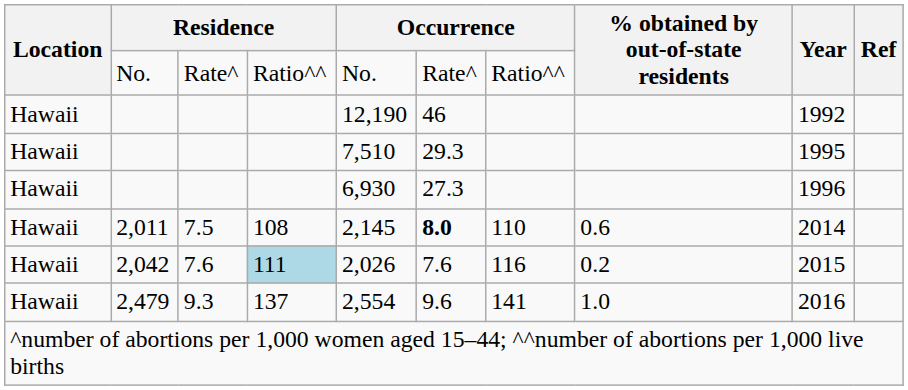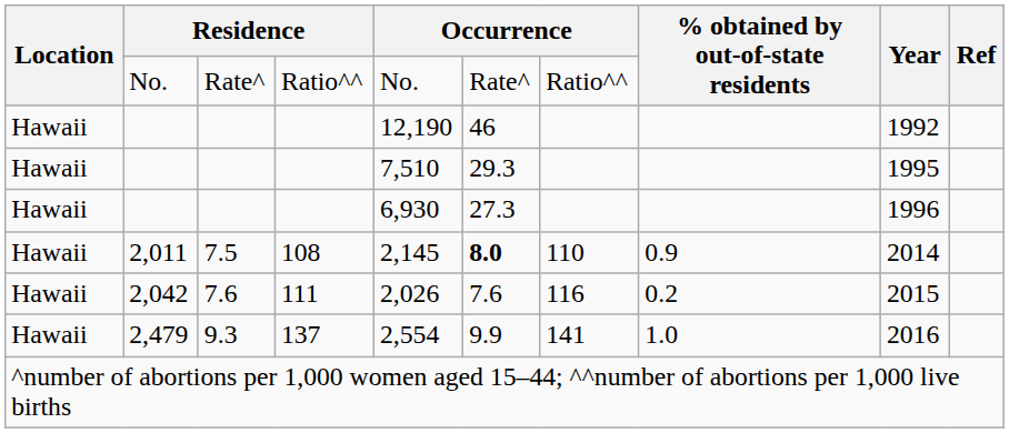 <table class="wikitable">
 <tr>
 <th rowspan="2">Location</th>
 <th colspan="3">Residence</th>
 <th colspan="3">Occurrence</th>
 <th rowspan="2">% obtained by<br>out-of-state residents</th>
 <th rowspan="2">Year</th>
 <th rowspan="2">Ref</th>
 </tr>
 <tr>
 <td>No.</td>
 <td>Rate^</td>
 <td>Ratio^^</td>
 <td>No.</td>
 <td>Rate^</td>
 <td>Ratio^^</td>
 </tr>
 <tr>
 <td>Hawaii</td>
 <td></td>
 <td></td>
 <td></td>
 <td>12,190</td>
 <td>46</td>
 <td></td>
 <td></td>
 <td>1992</td>
 <td></td>
 </tr>
 <tr>
 <td>Hawaii</td>
 <td></td>
 <td></td>
 <td></td>
 <td>7,510</td>
 <td>29.3</td>
 <td></td>
 <td></td>
 <td>1995</td>
 <td></td>
 </tr>
 <tr>
 <td>Hawaii</td>
 <td></td>
 <td></td>
 <td></td>
 <td>6,930</td>
 <td>27.3</td>
 <td></td>
 <td></td>
 <td>1996</td>
 <td></td>
 </tr>
 <tr>
 <td>Hawaii</td>
 <td>2,011</td>
 <td>7.5</td>
 <td>108</td>
 <td>2,145</td>
 <td><strong>8.0</strong></td>
 <td>110</td>
-<td>0.6</td>
+<td>0.9</td>
 <td>2014</td>
 <td></td>
 </tr>
 <tr>
 <td>Hawaii</td>
 <td>2,042</td>
 <td>7.6</td>
-<td style="background: lightblue;">111</td>
+<td>111</td>
 <td>2,026</td>
 <td>7.6</td>
 <td>116</td>
 <td>0.2</td>
 <td>2015</td>
 <td></td>
 </tr>
 <tr>
 <td>Hawaii</td>
 <td>2,479</td>
 <td>9.3</td>
 <td>137</td>
 <td>2,554</td>
-<td>9.6</td>
+<td>9.9</td>
 <td>141</td>
 <td>1.0</td>
 <td>2016</td>
 <td></td>
 </tr>
 <tr>
 <td colspan="10">^number of abortions per 1,000 women aged 15–44; ^^number of abortions per 1,000 live births</td>
 </tr>
 </table>
